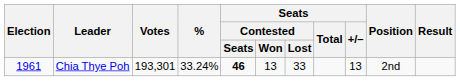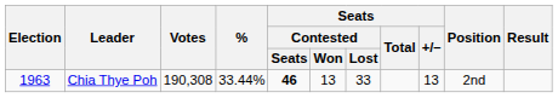 <table class=wikitable style="text-align: center;">
 <tr>
 <th rowspan=3>Election</th>
 <th rowspan=3>Leader</th>
 <th rowspan=3>Votes</th>
 <th rowspan=3>%</th>
 <th colspan=5>Seats</th>
 <th rowspan=3>Position</th>
 <th rowspan=3>Result</th>
 </tr>
 <tr>
 <th colspan=3>Contested</th>
 <th rowspan=2>Total</th>
 <th rowspan=2>+/–</th>
 </tr>
 <tr>
 <th>Seats</th>
 <th>Won</th>
 <th>Lost</th>
 </tr>
 <tr>
-<td><a href='#'>1961</a></td>
+<td><a href='#'>1963</a></td>
 <td><a href='#'>Chia Thye Poh</a></td>
-<td>193,301</td>
-<td>33.24%</td>
+<td>190,308</td>
+<td>33.44%</td>
 <td><strong>46</strong></td>
 <td>13</td>
 <td>33</td>
 <td></td>
 <td> 13</td>
 <td> 2nd</td>
 <td></td>
 </tr>
 </table>
